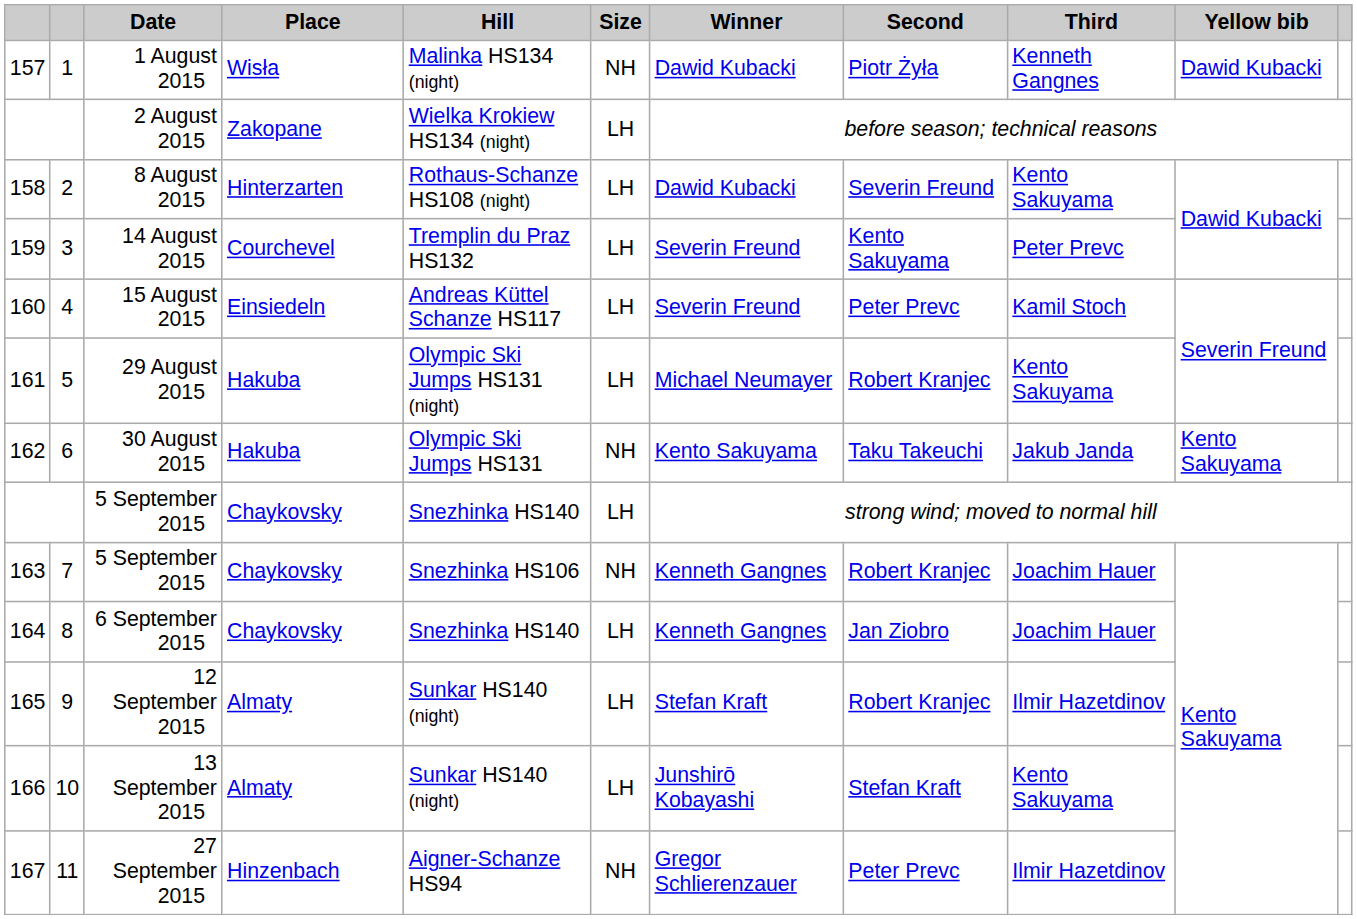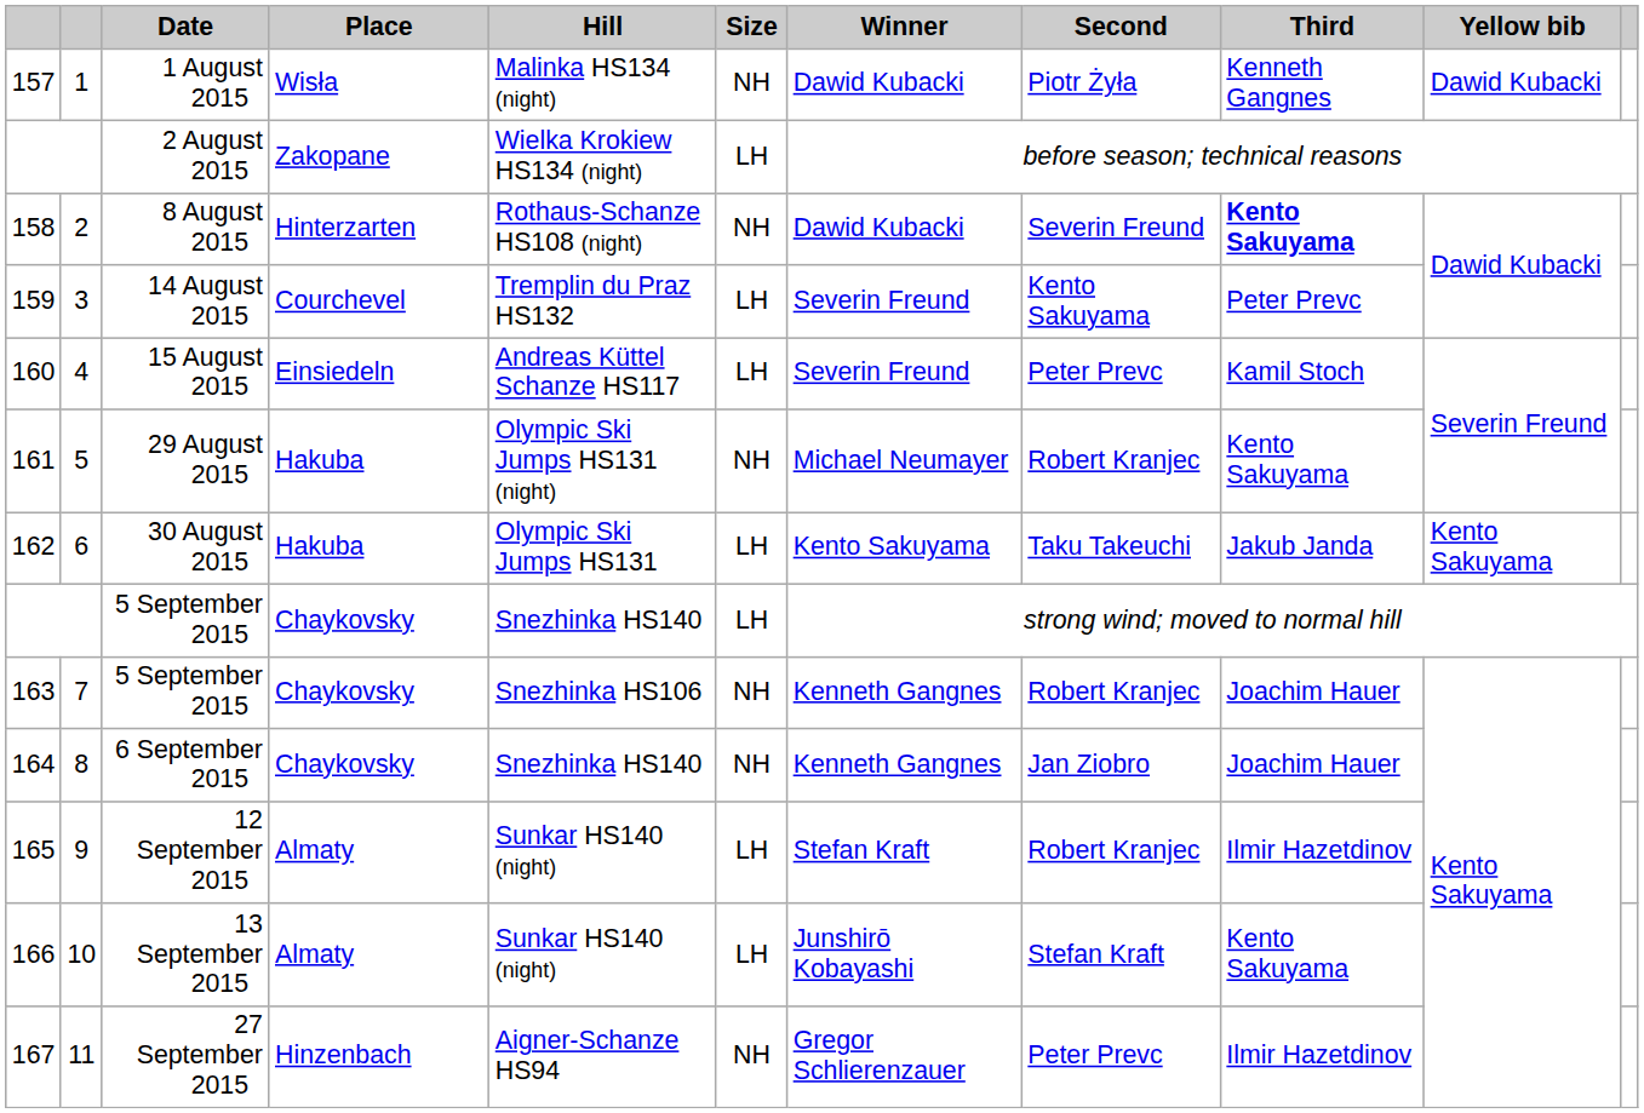 <table class="wikitable plainrowheaders" style="background:#fff; font-size:86%; line-height:16px; border:grey solid 1px; border-collapse:collapse;">
 <tr style="background:#ccc; text-align:center;">
 <th scope="col" style="background:#ccc; width=20 px;"></th>
 <th scope="col" style="background:#ccc; width=30 px;"></th>
 <th scope="col" style="background:#ccc; width:120px;">Date</th>
 <th scope="col" style="background:#ccc; width:200px;">Place</th>
 <th scope="col" style="background:#ccc; width:240px;">Hill</th>
 <th scope="col" style="background:#ccc; width:40px;">Size</th>
 <th scope="col" style="background:#ccc; width:185px;">Winner</th>
 <th scope="col" style="background:#ccc; width:185px;">Second</th>
 <th scope="col" style="background:#ccc; width:185px;">Third</th>
 <th scope="col" style="background:#ccc; width:180px;">Yellow bib</th>
 <th scope="col" style="background:#ccc; width:10px;"></th>
 </tr>
 <tr>
 <td align=center>157</td>
 <td align=center>1</td>
 <td align=right>1 August 2015  </td>
 <td> <a href='#'>Wisła</a></td>
 <td><a href='#'>Malinka</a> HS134 <small>(night)</small></td>
 <td align=center>NH</td>
 <td> <a href='#'>Dawid Kubacki</a></td>
 <td> <a href='#'>Piotr Żyła</a></td>
 <td> <a href='#'>Kenneth Gangnes</a></td>
 <td> <a href='#'>Dawid Kubacki</a></td>
 <td></td>
 </tr>
 <tr>
 <td align=center colspan=2></td>
 <td align=right>2 August 2015  </td>
 <td> <a href='#'>Zakopane</a></td>
 <td><a href='#'>Wielka Krokiew</a> HS134 <small>(night)</small></td>
 <td align=center>LH</td>
 <td align=center colspan=5><em>before season; technical reasons</em></td>
 </tr>
 <tr>
 <td align=center>158</td>
 <td align=center>2</td>
 <td align=right>8 August 2015  </td>
 <td> <a href='#'>Hinterzarten</a></td>
 <td><a href='#'>Rothaus-Schanze</a> HS108 <small>(night)</small></td>
-<td align=center>LH</td>
+<td align=center>NH</td>
 <td> <a href='#'>Dawid Kubacki</a></td>
 <td> <a href='#'>Severin Freund</a></td>
-<td> <a href='#'>Kento Sakuyama</a></td>
+<td><strong> <a href='#'>Kento Sakuyama</a></strong></td>
 <td rowspan=2> <a href='#'>Dawid Kubacki</a></td>
 <td></td>
 </tr>
 <tr>
 <td align=center>159</td>
 <td align=center>3</td>
 <td align=right>14 August 2015  </td>
 <td> <a href='#'>Courchevel</a></td>
 <td><a href='#'>Tremplin du Praz</a> HS132</td>
 <td align=center>LH</td>
 <td> <a href='#'>Severin Freund</a></td>
 <td> <a href='#'>Kento Sakuyama</a></td>
 <td> <a href='#'>Peter Prevc</a></td>
 <td></td>
 </tr>
 <tr>
 <td align=center>160</td>
 <td align=center>4</td>
 <td align=right>15 August 2015  </td>
 <td> <a href='#'>Einsiedeln</a></td>
 <td><a href='#'>Andreas Küttel Schanze</a> HS117</td>
 <td align=center>LH</td>
 <td> <a href='#'>Severin Freund</a></td>
 <td> <a href='#'>Peter Prevc</a></td>
 <td> <a href='#'>Kamil Stoch</a></td>
 <td rowspan=2> <a href='#'>Severin Freund</a></td>
 <td></td>
 </tr>
 <tr>
 <td align=center>161</td>
 <td align=center>5</td>
 <td align=right>29 August 2015  </td>
 <td> <a href='#'>Hakuba</a></td>
 <td><a href='#'>Olympic Ski Jumps</a> HS131 <small>(night)</small></td>
-<td align=center>LH</td>
+<td align=center>NH</td>
 <td> <a href='#'>Michael Neumayer</a></td>
 <td> <a href='#'>Robert Kranjec</a></td>
 <td> <a href='#'>Kento Sakuyama</a></td>
 <td></td>
 </tr>
 <tr>
 <td align=center>162</td>
 <td align=center>6</td>
 <td align=right>30 August 2015  </td>
 <td> <a href='#'>Hakuba</a></td>
 <td><a href='#'>Olympic Ski Jumps</a> HS131</td>
-<td align=center>NH</td>
+<td align=center>LH</td>
 <td> <a href='#'>Kento Sakuyama</a></td>
 <td> <a href='#'>Taku Takeuchi</a></td>
 <td> <a href='#'>Jakub Janda</a></td>
 <td> <a href='#'>Kento Sakuyama</a></td>
 <td></td>
 </tr>
 <tr>
 <td colspan=2></td>
 <td align=right>5 September 2015  </td>
 <td> <a href='#'>Chaykovsky</a></td>
 <td><a href='#'>Snezhinka</a> HS140</td>
 <td align=center>LH</td>
 <td align=center colspan=5><em>strong wind; moved to normal hill</em></td>
 </tr>
 <tr>
 <td align=center>163</td>
 <td align=center>7</td>
 <td align=right>5 September 2015  </td>
 <td> <a href='#'>Chaykovsky</a></td>
 <td><a href='#'>Snezhinka</a> HS106</td>
 <td align=center>NH</td>
 <td> <a href='#'>Kenneth Gangnes</a></td>
 <td> <a href='#'>Robert Kranjec</a></td>
 <td> <a href='#'>Joachim Hauer</a></td>
 <td rowspan=5> <a href='#'>Kento Sakuyama</a></td>
 <td></td>
 </tr>
 <tr>
 <td align=center>164</td>
 <td align=center>8</td>
 <td align=right>6 September 2015  </td>
 <td> <a href='#'>Chaykovsky</a></td>
 <td><a href='#'>Snezhinka</a> HS140</td>
-<td align=center>LH</td>
+<td align=center>NH</td>
 <td> <a href='#'>Kenneth Gangnes</a></td>
 <td> <a href='#'>Jan Ziobro</a></td>
 <td> <a href='#'>Joachim Hauer</a></td>
 <td></td>
 </tr>
 <tr>
 <td align=center>165</td>
 <td align=center>9</td>
 <td align=right>12 September 2015  </td>
 <td> <a href='#'>Almaty</a></td>
 <td><a href='#'>Sunkar</a> HS140 <small>(night)</small></td>
 <td align=center>LH</td>
 <td> <a href='#'>Stefan Kraft</a></td>
 <td> <a href='#'>Robert Kranjec</a></td>
 <td> <a href='#'>Ilmir Hazetdinov</a></td>
 <td></td>
 </tr>
 <tr>
 <td align=center>166</td>
 <td align=center>10</td>
 <td align=right>13 September 2015  </td>
 <td> <a href='#'>Almaty</a></td>
 <td><a href='#'>Sunkar</a> HS140 <small>(night)</small></td>
 <td align=center>LH</td>
 <td> <a href='#'>Junshirō Kobayashi</a></td>
 <td> <a href='#'>Stefan Kraft</a></td>
 <td> <a href='#'>Kento Sakuyama</a></td>
 <td></td>
 </tr>
 <tr>
 <td align=center>167</td>
 <td align=center>11</td>
 <td align=right>27 September 2015  </td>
 <td> <a href='#'>Hinzenbach</a></td>
 <td><a href='#'>Aigner-Schanze</a> HS94</td>
 <td align=center>NH</td>
 <td> <a href='#'>Gregor Schlierenzauer</a></td>
 <td> <a href='#'>Peter Prevc</a></td>
 <td> <a href='#'>Ilmir Hazetdinov</a></td>
 <td></td>
 </tr>
 </table>
